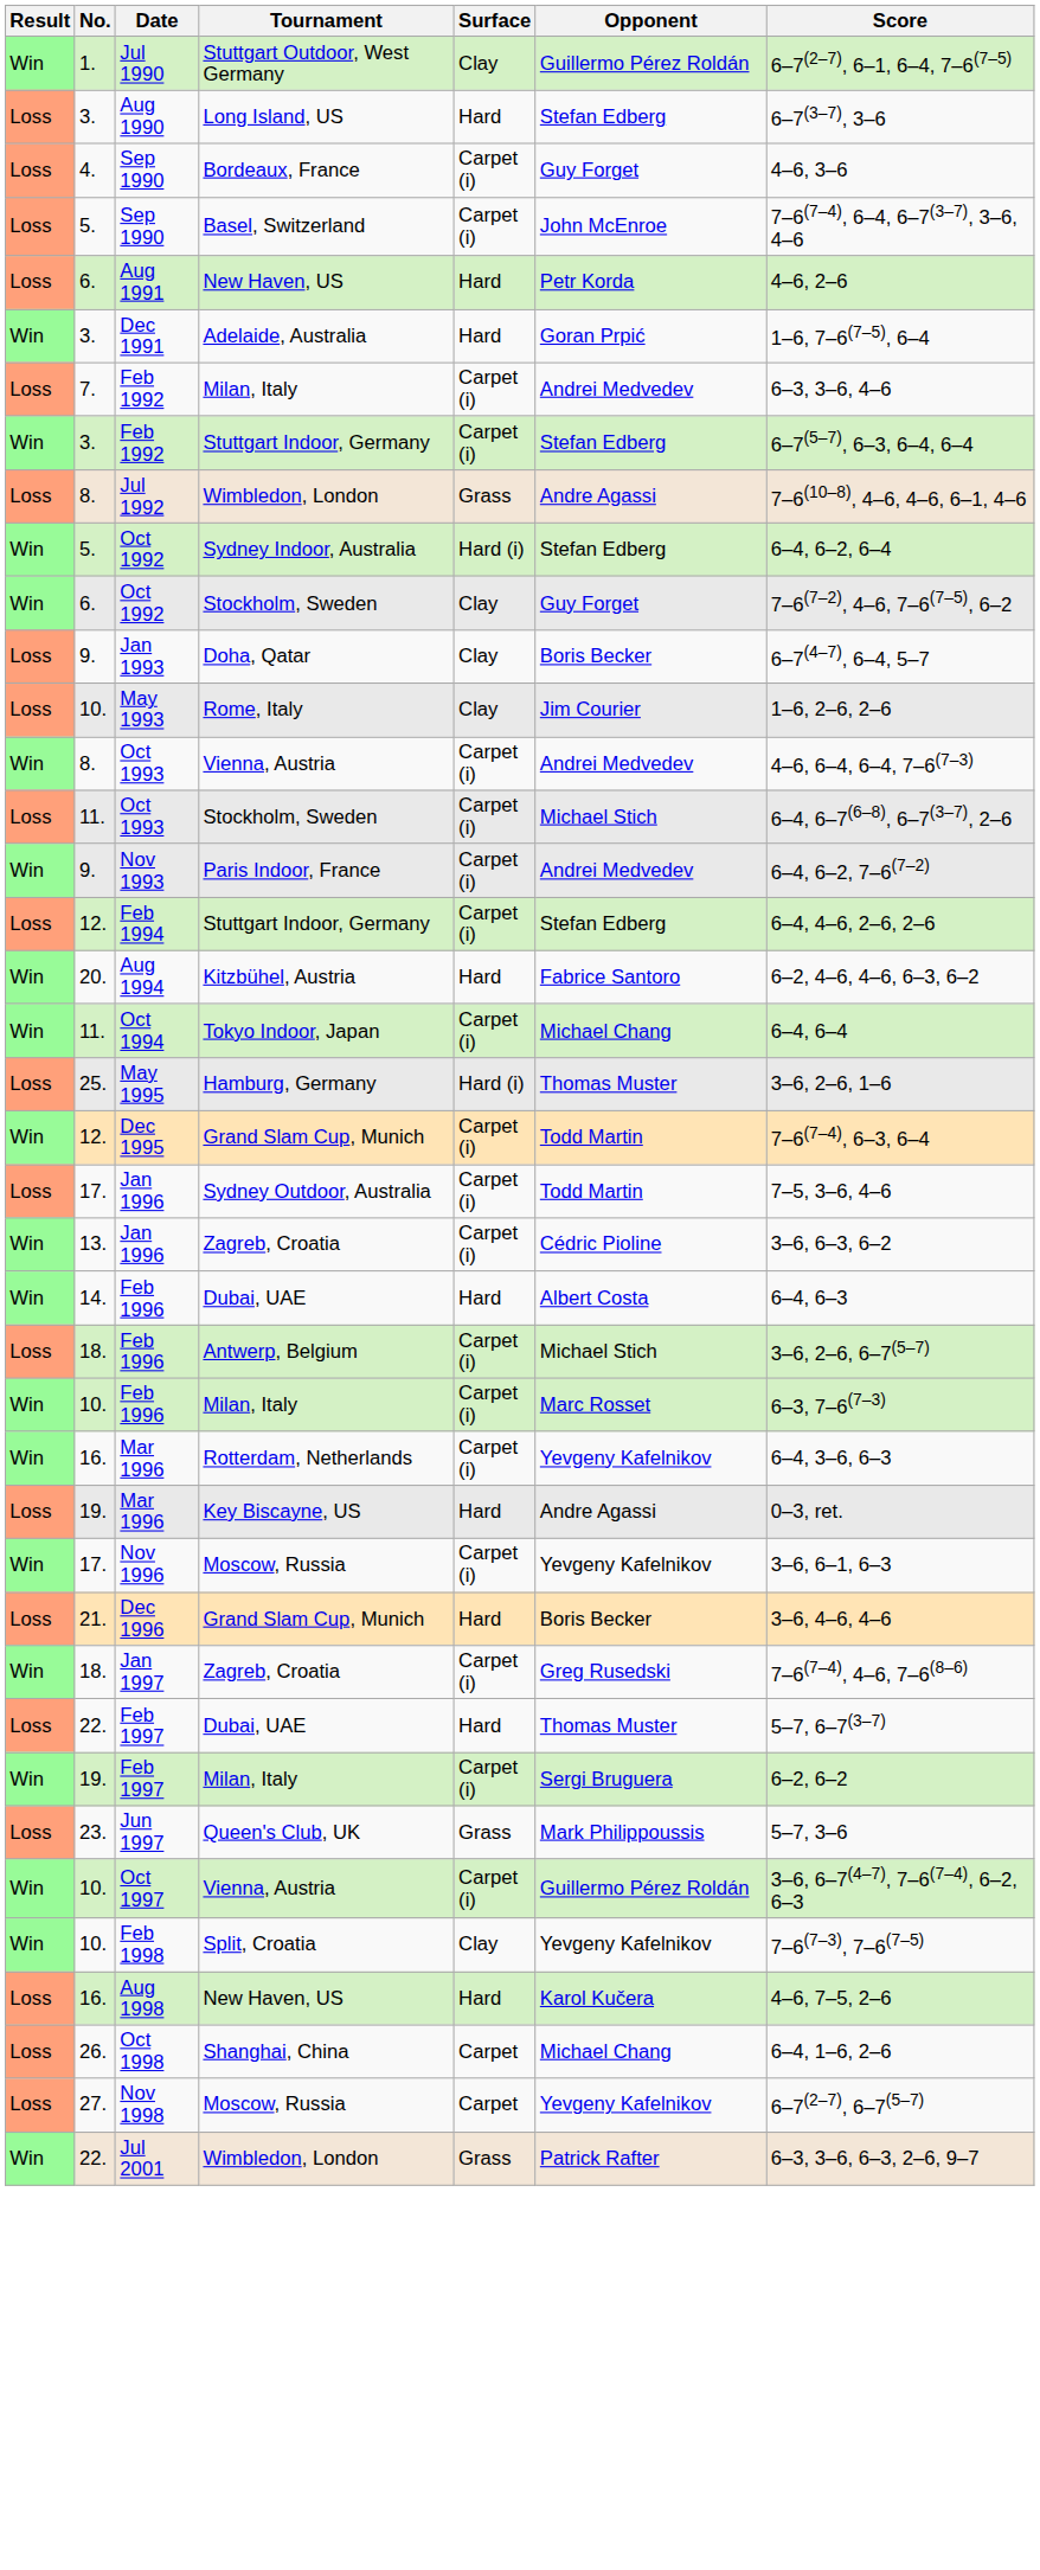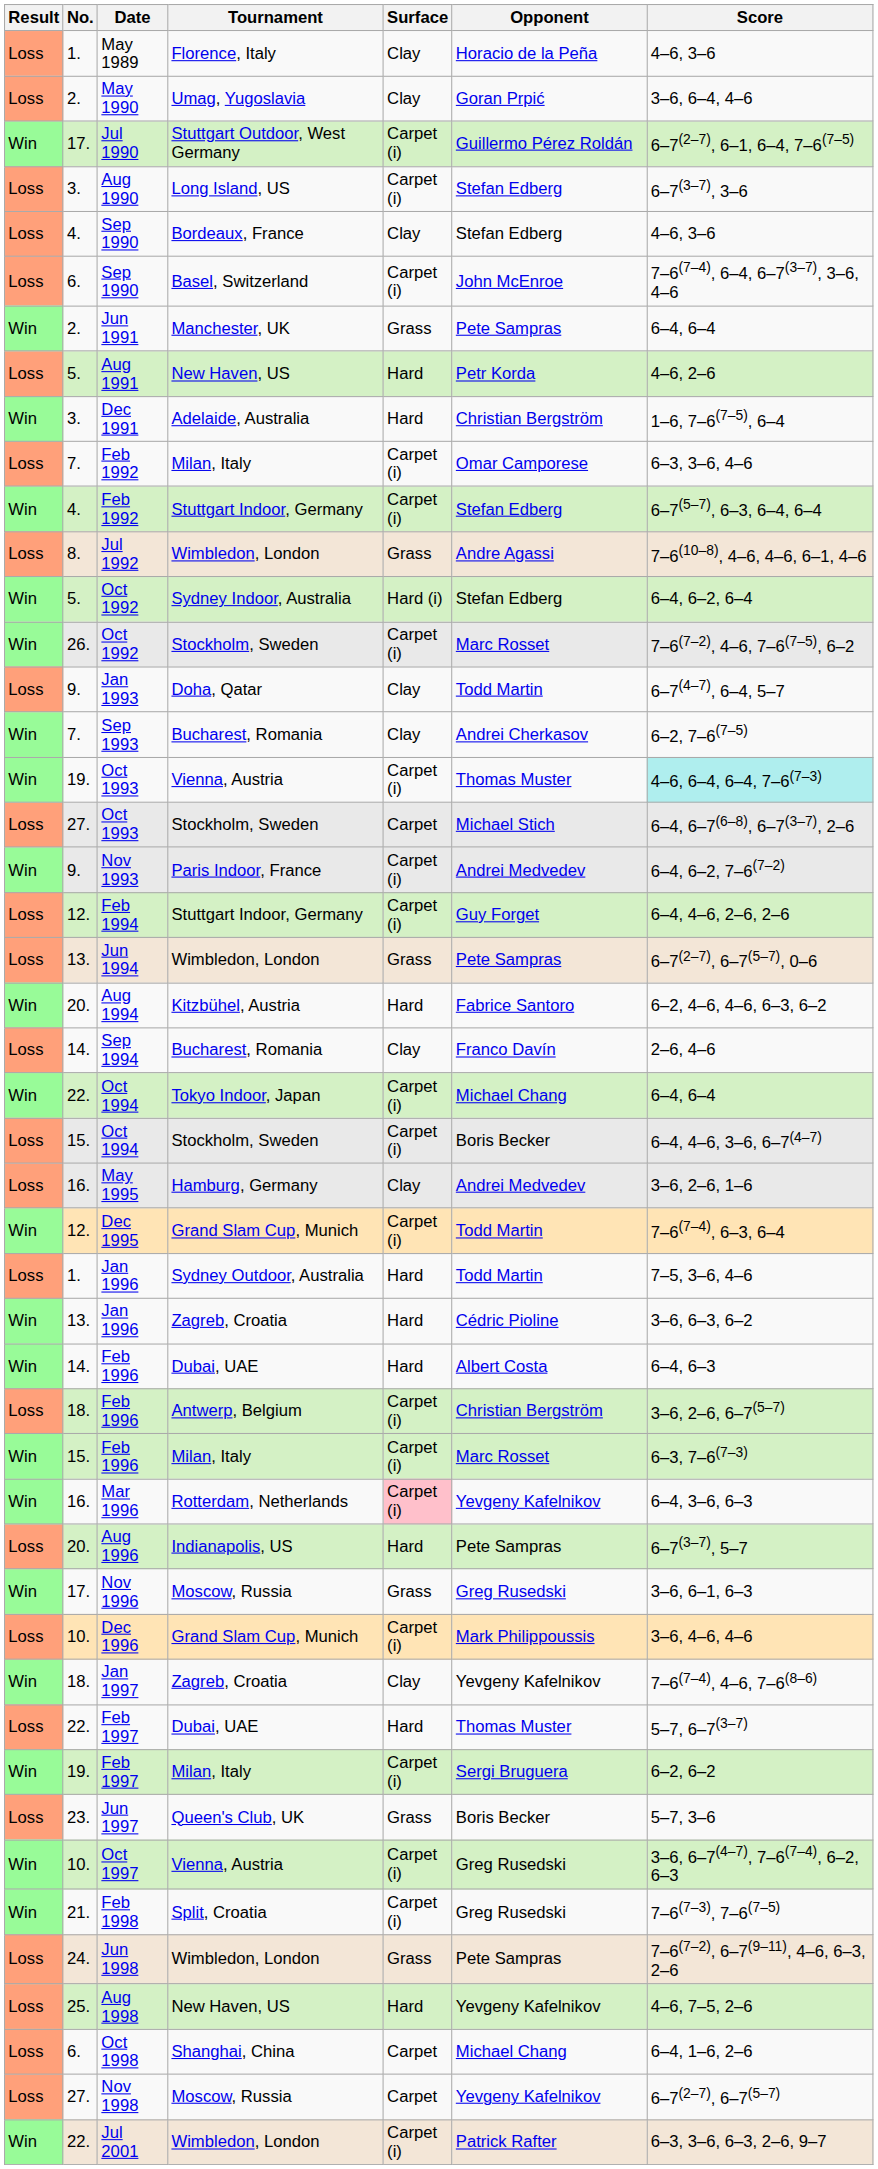 <table class="sortable wikitable">
 <tr>
 <th style="width:40px">Result</th>
 <th style="width:20px" class="unsortable">No.</th>
 <th style="width:60px">Date</th>
 <th style="width:200px">Tournament</th>
 <th style="width:50px">Surface</th>
 <th style="width:180px">Opponent</th>
 <th style="width:210px" class="unsortable">Score</th>
 </tr>
+<tr>
+<td style="background:#ffa07a;">Loss</td>
+<td>1.</td>
+<td>May 1989</td>
+<td><a href='#'>Florence</a>, Italy</td>
+<td>Clay</td>
+<td> <a href='#'>Horacio de la Peña</a></td>
+<td>4–6, 3–6</td>
+</tr>
+<tr>
+<td style="background:#ffa07a;">Loss</td>
+<td>2.</td>
+<td><a href='#'>May 1990</a></td>
+<td><a href='#'>Umag</a>, <a href='#'>Yugoslavia</a></td>
+<td>Clay</td>
+<td> <a href='#'>Goran Prpić</a></td>
+<td>3–6, 6–4, 4–6</td>
+</tr>
 <tr style="background:#d4f1c5;">
 <td style="background:#98fb98;">Win</td>
-<td>1.</td>
+<td>17.</td>
 <td><a href='#'>Jul 1990</a></td>
 <td><a href='#'>Stuttgart Outdoor</a>, West Germany</td>
-<td>Clay</td>
+<td>Carpet (i)</td>
 <td> <a href='#'>Guillermo Pérez Roldán</a></td>
 <td>6–7<sup>(2–7)</sup>, 6–1, 6–4, 7–6<sup>(7–5)</sup></td>
 </tr>
 <tr>
 <td style="background:#ffa07a;">Loss</td>
 <td>3.</td>
 <td><a href='#'>Aug 1990</a></td>
 <td><a href='#'>Long Island</a>, US</td>
-<td>Hard</td>
+<td>Carpet (i)</td>
 <td> <a href='#'>Stefan Edberg</a></td>
 <td>6–7<sup>(3–7)</sup>, 3–6</td>
 </tr>
 <tr>
 <td style="background:#ffa07a;">Loss</td>
 <td>4.</td>
 <td><a href='#'>Sep 1990</a></td>
 <td><a href='#'>Bordeaux</a>, France</td>
-<td>Carpet (i)</td>
-<td> <a href='#'>Guy Forget</a></td>
+<td>Clay</td>
+<td> Stefan Edberg</td>
 <td>4–6, 3–6</td>
 </tr>
 <tr>
 <td style="background:#ffa07a;">Loss</td>
-<td>5.</td>
+<td>6.</td>
 <td><a href='#'>Sep 1990</a></td>
 <td><a href='#'>Basel</a>, Switzerland</td>
 <td>Carpet (i)</td>
 <td> <a href='#'>John McEnroe</a></td>
 <td>7–6<sup>(7–4)</sup>, 6–4, 6–7<sup>(3–7)</sup>, 3–6, 4–6</td>
 </tr>
+<tr>
+<td style="background:#98fb98;">Win</td>
+<td>2.</td>
+<td><a href='#'>Jun 1991</a></td>
+<td><a href='#'>Manchester</a>, UK</td>
+<td>Grass</td>
+<td> <a href='#'>Pete Sampras</a></td>
+<td>6–4, 6–4</td>
+</tr>
 <tr style="background:#d4f1c5;">
 <td style="background:#ffa07a;">Loss</td>
-<td>6.</td>
+<td>5.</td>
 <td><a href='#'>Aug 1991</a></td>
 <td><a href='#'>New Haven</a>, US</td>
 <td>Hard</td>
 <td> <a href='#'>Petr Korda</a></td>
 <td>4–6, 2–6</td>
 </tr>
 <tr>
 <td style="background:#98fb98;">Win</td>
 <td>3.</td>
 <td><a href='#'>Dec 1991</a></td>
 <td><a href='#'>Adelaide</a>, Australia</td>
 <td>Hard</td>
-<td> <a href='#'>Goran Prpić</a></td>
+<td> <a href='#'>Christian Bergström</a></td>
 <td>1–6, 7–6<sup>(7–5)</sup>, 6–4</td>
 </tr>
 <tr>
 <td style="background:#ffa07a;">Loss</td>
 <td>7.</td>
 <td><a href='#'>Feb 1992</a></td>
 <td><a href='#'>Milan</a>, Italy</td>
 <td>Carpet (i)</td>
-<td> <a href='#'>Andrei Medvedev</a></td>
+<td> <a href='#'>Omar Camporese</a></td>
 <td>6–3, 3–6, 4–6</td>
 </tr>
 <tr style="background:#d4f1c5;">
 <td style="background:#98fb98;">Win</td>
-<td>3.</td>
+<td>4.</td>
 <td><a href='#'>Feb 1992</a></td>
 <td><a href='#'>Stuttgart Indoor</a>, Germany</td>
 <td>Carpet (i)</td>
 <td> <a href='#'>Stefan Edberg</a></td>
 <td>6–7<sup>(5–7)</sup>, 6–3, 6–4, 6–4</td>
 </tr>
 <tr style="background:#f3e6d7;">
 <td style="background:#ffa07a;">Loss</td>
 <td>8.</td>
 <td><a href='#'>Jul 1992</a></td>
 <td><a href='#'>Wimbledon</a>, London</td>
 <td>Grass</td>
 <td> <a href='#'>Andre Agassi</a></td>
 <td>7–6<sup>(10–8)</sup>, 4–6, 4–6, 6–1, 4–6</td>
 </tr>
 <tr style="background:#d4f1c5;">
 <td style="background:#98fb98;">Win</td>
 <td>5.</td>
 <td><a href='#'>Oct 1992</a></td>
 <td><a href='#'>Sydney Indoor</a>, Australia</td>
 <td>Hard (i)</td>
 <td> Stefan Edberg</td>
 <td>6–4, 6–2, 6–4</td>
 </tr>
 <tr style="background:#e9e9e9;">
 <td style="background:#98fb98;">Win</td>
-<td>6.</td>
+<td>26.</td>
 <td><a href='#'>Oct 1992</a></td>
 <td><a href='#'>Stockholm</a>, Sweden</td>
-<td>Clay</td>
-<td> <a href='#'>Guy Forget</a></td>
+<td>Carpet (i)</td>
+<td> <a href='#'>Marc Rosset</a></td>
 <td>7–6<sup>(7–2)</sup>, 4–6, 7–6<sup>(7–5)</sup>, 6–2</td>
 </tr>
 <tr>
 <td style="background:#ffa07a;">Loss</td>
 <td>9.</td>
 <td><a href='#'>Jan 1993</a></td>
 <td><a href='#'>Doha</a>, Qatar</td>
 <td>Clay</td>
-<td> <a href='#'>Boris Becker</a></td>
+<td> <a href='#'>Todd Martin</a></td>
 <td>6–7<sup>(4–7)</sup>, 6–4, 5–7</td>
+</tr>
+<tr>
+<td style="background:#98fb98;">Win</td>
+<td>7.</td>
+<td><a href='#'>Sep 1993</a></td>
+<td><a href='#'>Bucharest</a>, Romania</td>
+<td>Clay</td>
+<td> <a href='#'>Andrei Cherkasov</a></td>
+<td>6–2, 7–6<sup>(7–5)</sup></td>
+</tr>
+<tr>
+<td style="background:#98fb98;">Win</td>
+<td>19.</td>
+<td><a href='#'>Oct 1993</a></td>
+<td><a href='#'>Vienna</a>, Austria</td>
+<td>Carpet (i)</td>
+<td> <a href='#'>Thomas Muster</a></td>
+<td style="background: paleturquoise;">4–6, 6–4, 6–4, 7–6<sup>(7–3)</sup></td>
 </tr>
 <tr style="background:#e9e9e9;">
 <td style="background:#ffa07a;">Loss</td>
-<td>10.</td>
-<td><a href='#'>May 1993</a></td>
-<td><a href='#'>Rome</a>, Italy</td>
-<td>Clay</td>
-<td> <a href='#'>Jim Courier</a></td>
-<td>1–6, 2–6, 2–6</td>
-</tr>
-<tr>
-<td style="background:#98fb98;">Win</td>
-<td>8.</td>
-<td><a href='#'>Oct 1993</a></td>
-<td><a href='#'>Vienna</a>, Austria</td>
-<td>Carpet (i)</td>
-<td> <a href='#'>Andrei Medvedev</a></td>
-<td>4–6, 6–4, 6–4, 7–6<sup>(7–3)</sup></td>
-</tr>
-<tr style="background:#e9e9e9;">
-<td style="background:#ffa07a;">Loss</td>
-<td>11.</td>
+<td>27.</td>
 <td><a href='#'>Oct 1993</a></td>
 <td>Stockholm, Sweden</td>
-<td>Carpet (i)</td>
+<td>Carpet</td>
 <td> <a href='#'>Michael Stich</a></td>
 <td>6–4, 6–7<sup>(6–8)</sup>, 6–7<sup>(3–7)</sup>, 2–6</td>
 </tr>
 <tr style="background:#e9e9e9;">
 <td style="background:#98fb98;">Win</td>
 <td>9.</td>
 <td><a href='#'>Nov 1993</a></td>
 <td><a href='#'>Paris Indoor</a>, France</td>
 <td>Carpet (i)</td>
 <td> <a href='#'>Andrei Medvedev</a></td>
 <td>6–4, 6–2, 7–6<sup>(7–2)</sup></td>
 </tr>
 <tr style="background:#d4f1c5;">
 <td style="background:#ffa07a;">Loss</td>
 <td>12.</td>
 <td><a href='#'>Feb 1994</a></td>
 <td>Stuttgart Indoor, Germany</td>
 <td>Carpet (i)</td>
-<td> Stefan Edberg</td>
+<td> <a href='#'>Guy Forget</a></td>
 <td>6–4, 4–6, 2–6, 2–6</td>
+</tr>
+<tr style="background:#f3e6d7;">
+<td style="background:#ffa07a;">Loss</td>
+<td>13.</td>
+<td><a href='#'>Jun 1994</a></td>
+<td>Wimbledon, London</td>
+<td>Grass</td>
+<td> <a href='#'>Pete Sampras</a></td>
+<td>6–7<sup>(2–7)</sup>, 6–7<sup>(5–7)</sup>, 0–6</td>
 </tr>
 <tr>
 <td style="background:#98fb98;">Win</td>
 <td>20.</td>
 <td><a href='#'>Aug 1994</a></td>
 <td><a href='#'>Kitzbühel</a>, Austria</td>
 <td>Hard</td>
 <td> <a href='#'>Fabrice Santoro</a></td>
 <td>6–2, 4–6, 4–6, 6–3, 6–2</td>
 </tr>
+<tr>
+<td style="background:#ffa07a;">Loss</td>
+<td>14.</td>
+<td><a href='#'>Sep 1994</a></td>
+<td><a href='#'>Bucharest</a>, Romania</td>
+<td>Clay</td>
+<td> <a href='#'>Franco Davín</a></td>
+<td>2–6, 4–6</td>
+</tr>
 <tr style="background:#d4f1c5;">
 <td style="background:#98fb98;">Win</td>
-<td>11.</td>
+<td>22.</td>
 <td><a href='#'>Oct 1994</a></td>
 <td><a href='#'>Tokyo Indoor</a>, Japan</td>
 <td>Carpet (i)</td>
 <td> <a href='#'>Michael Chang</a></td>
 <td>6–4, 6–4</td>
 </tr>
 <tr style="background:#e9e9e9;">
 <td style="background:#ffa07a;">Loss</td>
-<td>25.</td>
+<td>15.</td>
+<td><a href='#'>Oct 1994</a></td>
+<td>Stockholm, Sweden</td>
+<td>Carpet (i)</td>
+<td> Boris Becker</td>
+<td>6–4, 4–6, 3–6, 6–7<sup>(4–7)</sup></td>
+</tr>
+<tr style="background:#e9e9e9;">
+<td style="background:#ffa07a;">Loss</td>
+<td>16.</td>
 <td><a href='#'>May 1995</a></td>
 <td><a href='#'>Hamburg</a>, Germany</td>
-<td>Hard (i)</td>
-<td> <a href='#'>Thomas Muster</a></td>
+<td>Clay</td>
+<td> <a href='#'>Andrei Medvedev</a></td>
 <td>3–6, 2–6, 1–6</td>
 </tr>
 <tr style="background:Moccasin;">
 <td style="background:#98fb98;">Win</td>
 <td>12.</td>
 <td><a href='#'>Dec 1995</a></td>
 <td><a href='#'>Grand Slam Cup</a>, Munich</td>
 <td>Carpet (i)</td>
 <td> <a href='#'>Todd Martin</a></td>
 <td>7–6<sup>(7–4)</sup>, 6–3, 6–4</td>
 </tr>
 <tr>
 <td style="background:#ffa07a;">Loss</td>
-<td>17.</td>
+<td>1.</td>
 <td><a href='#'>Jan 1996</a></td>
 <td><a href='#'>Sydney Outdoor</a>, Australia</td>
-<td>Carpet (i)</td>
+<td>Hard</td>
 <td> <a href='#'>Todd Martin</a></td>
 <td>7–5, 3–6, 4–6</td>
 </tr>
 <tr>
 <td style="background:#98fb98;">Win</td>
 <td>13.</td>
 <td><a href='#'>Jan 1996</a></td>
 <td><a href='#'>Zagreb</a>, Croatia</td>
-<td>Carpet (i)</td>
+<td>Hard</td>
 <td> <a href='#'>Cédric Pioline</a></td>
 <td>3–6, 6–3, 6–2</td>
 </tr>
 <tr>
 <td style="background:#98fb98;">Win</td>
 <td>14.</td>
 <td><a href='#'>Feb 1996</a></td>
 <td><a href='#'>Dubai</a>, UAE</td>
 <td>Hard</td>
 <td> <a href='#'>Albert Costa</a></td>
 <td>6–4, 6–3</td>
 </tr>
 <tr style="background:#d4f1c5;">
 <td style="background:#ffa07a;">Loss</td>
 <td>18.</td>
 <td><a href='#'>Feb 1996</a></td>
 <td><a href='#'>Antwerp</a>, Belgium</td>
 <td>Carpet (i)</td>
-<td> Michael Stich</td>
+<td> <a href='#'>Christian Bergström</a></td>
 <td>3–6, 2–6, 6–7<sup>(5–7)</sup></td>
 </tr>
 <tr style="background:#d4f1c5;">
 <td style="background:#98fb98;">Win</td>
-<td>10.</td>
+<td>15.</td>
 <td><a href='#'>Feb 1996</a></td>
 <td><a href='#'>Milan</a>, Italy</td>
 <td>Carpet (i)</td>
 <td> <a href='#'>Marc Rosset</a></td>
 <td>6–3, 7–6<sup>(7–3)</sup></td>
 </tr>
 <tr>
 <td style="background:#98fb98;">Win</td>
 <td>16.</td>
 <td><a href='#'>Mar 1996</a></td>
 <td><a href='#'>Rotterdam</a>, Netherlands</td>
-<td>Carpet (i)</td>
+<td style="background: pink;">Carpet (i)</td>
 <td> <a href='#'>Yevgeny Kafelnikov</a></td>
 <td>6–4, 3–6, 6–3</td>
 </tr>
-<tr style="background:#e9e9e9;">
+<tr style="background:#d4f1c5;">
 <td style="background:#ffa07a;">Loss</td>
-<td>19.</td>
-<td><a href='#'>Mar 1996</a></td>
-<td><a href='#'>Key Biscayne</a>, US</td>
+<td>20.</td>
+<td><a href='#'>Aug 1996</a></td>
+<td><a href='#'>Indianapolis</a>, US</td>
 <td>Hard</td>
-<td> Andre Agassi</td>
-<td>0–3, ret.</td>
+<td> Pete Sampras</td>
+<td>6–7<sup>(3–7)</sup>, 5–7</td>
 </tr>
 <tr>
 <td style="background:#98fb98;">Win</td>
 <td>17.</td>
 <td><a href='#'>Nov 1996</a></td>
 <td><a href='#'>Moscow</a>, Russia</td>
-<td>Carpet (i)</td>
-<td> Yevgeny Kafelnikov</td>
+<td>Grass</td>
+<td> <a href='#'>Greg Rusedski</a></td>
 <td>3–6, 6–1, 6–3</td>
 </tr>
 <tr style="background:Moccasin;">
 <td style="background:#ffa07a;">Loss</td>
-<td>21.</td>
+<td>10.</td>
 <td><a href='#'>Dec 1996</a></td>
 <td><a href='#'>Grand Slam Cup</a>, Munich</td>
-<td>Hard</td>
-<td> Boris Becker</td>
+<td>Carpet (i)</td>
+<td> <a href='#'>Mark Philippoussis</a></td>
 <td>3–6, 4–6, 4–6</td>
 </tr>
 <tr>
 <td style="background:#98fb98;">Win</td>
 <td>18.</td>
 <td><a href='#'>Jan 1997</a></td>
 <td><a href='#'>Zagreb</a>, Croatia</td>
-<td>Carpet (i)</td>
-<td> <a href='#'>Greg Rusedski</a></td>
+<td>Clay</td>
+<td> Yevgeny Kafelnikov</td>
 <td>7–6<sup>(7–4)</sup>, 4–6, 7–6<sup>(8–6)</sup></td>
 </tr>
 <tr>
 <td style="background:#ffa07a;">Loss</td>
 <td>22.</td>
 <td><a href='#'>Feb 1997</a></td>
 <td><a href='#'>Dubai</a>, UAE</td>
 <td>Hard</td>
 <td> <a href='#'>Thomas Muster</a></td>
 <td>5–7, 6–7<sup>(3–7)</sup></td>
 </tr>
 <tr style="background:#d4f1c5;">
 <td style="background:#98fb98;">Win</td>
 <td>19.</td>
 <td><a href='#'>Feb 1997</a></td>
 <td><a href='#'>Milan</a>, Italy</td>
 <td>Carpet (i)</td>
 <td> <a href='#'>Sergi Bruguera</a></td>
 <td>6–2, 6–2</td>
 </tr>
 <tr>
 <td style="background:#ffa07a;">Loss</td>
 <td>23.</td>
 <td><a href='#'>Jun 1997</a></td>
 <td><a href='#'>Queen's Club</a>, UK</td>
 <td>Grass</td>
-<td> <a href='#'>Mark Philippoussis</a></td>
+<td> Boris Becker</td>
 <td>5–7, 3–6</td>
 </tr>
 <tr style="background:#d4f1c5;">
 <td style="background:#98fb98;">Win</td>
 <td>10.</td>
 <td><a href='#'>Oct 1997</a></td>
 <td><a href='#'>Vienna</a>, Austria</td>
 <td>Carpet (i)</td>
-<td> <a href='#'>Guillermo Pérez Roldán</a></td>
+<td> Greg Rusedski</td>
 <td>3–6, 6–7<sup>(4–7)</sup>, 7–6<sup>(7–4)</sup>, 6–2, 6–3</td>
 </tr>
 <tr>
 <td style="background:#98fb98;">Win</td>
-<td>10.</td>
+<td>21.</td>
 <td><a href='#'>Feb 1998</a></td>
 <td><a href='#'>Split</a>, Croatia</td>
-<td>Clay</td>
-<td> Yevgeny Kafelnikov</td>
+<td>Carpet (i)</td>
+<td> Greg Rusedski</td>
 <td>7–6<sup>(7–3)</sup>, 7–6<sup>(7–5)</sup></td>
+</tr>
+<tr style="background:#f3e6d7;">
+<td style="background:#ffa07a;">Loss</td>
+<td>24.</td>
+<td><a href='#'>Jun 1998</a></td>
+<td>Wimbledon, London</td>
+<td>Grass</td>
+<td> Pete Sampras</td>
+<td>7–6<sup>(7–2)</sup>, 6–7<sup>(9–11)</sup>, 4–6, 6–3, 2–6</td>
 </tr>
 <tr style="background:#d4f1c5;">
 <td style="background:#ffa07a;">Loss</td>
-<td>16.</td>
+<td>25.</td>
 <td><a href='#'>Aug 1998</a></td>
 <td>New Haven, US</td>
 <td>Hard</td>
-<td> <a href='#'>Karol Kučera</a></td>
+<td> Yevgeny Kafelnikov</td>
 <td>4–6, 7–5, 2–6</td>
 </tr>
 <tr>
 <td style="background:#ffa07a;">Loss</td>
-<td>26.</td>
+<td>6.</td>
 <td><a href='#'>Oct 1998</a></td>
 <td><a href='#'>Shanghai</a>, China</td>
 <td>Carpet</td>
 <td> <a href='#'>Michael Chang</a></td>
 <td>6–4, 1–6, 2–6</td>
 </tr>
 <tr>
 <td style="background:#ffa07a;">Loss</td>
 <td>27.</td>
 <td><a href='#'>Nov 1998</a></td>
 <td><a href='#'>Moscow</a>, Russia</td>
 <td>Carpet</td>
 <td> <a href='#'>Yevgeny Kafelnikov</a></td>
 <td>6–7<sup>(2–7)</sup>, 6–7<sup>(5–7)</sup></td>
 </tr>
 <tr style="background:#f3e6d7;">
 <td style="background:#98fb98;">Win</td>
 <td>22.</td>
 <td><a href='#'>Jul 2001</a></td>
 <td><a href='#'>Wimbledon</a>, London</td>
-<td>Grass</td>
+<td>Carpet (i)</td>
 <td> <a href='#'>Patrick Rafter</a></td>
 <td>6–3, 3–6, 6–3, 2–6, 9–7</td>
 </tr>
 </table>
